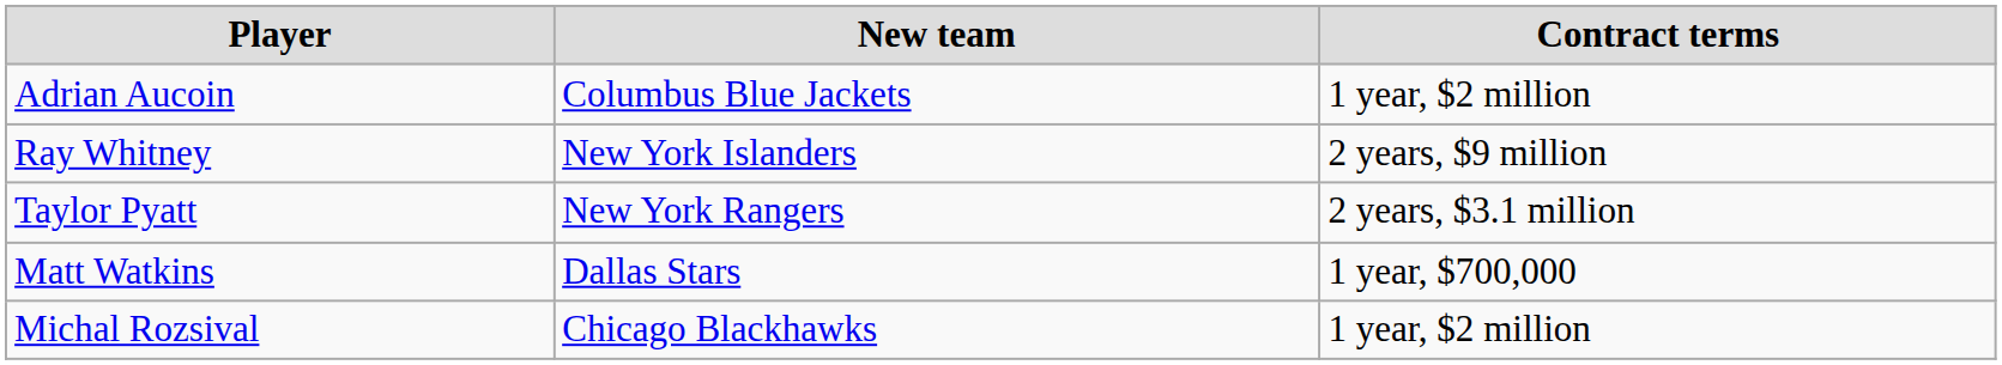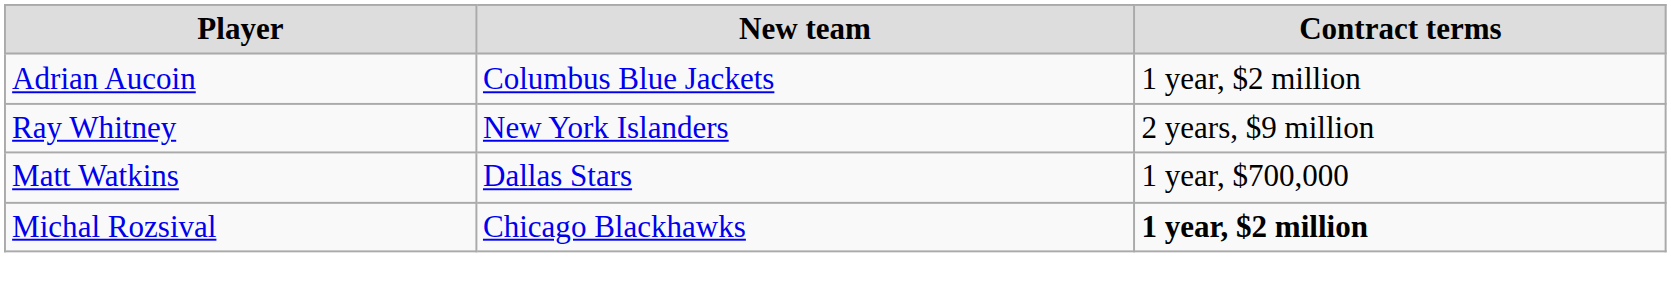 <table class="wikitable" width=97%>
 <tr align="center" bgcolor="#dddddd">
 <td><strong>Player</strong></td>
 <td><strong>New team</strong></td>
 <td><strong>Contract terms</strong></td>
 </tr>
 <tr>
 <td><a href='#'>Adrian Aucoin</a></td>
 <td><a href='#'>Columbus Blue Jackets</a></td>
 <td>1 year, $2 million</td>
 </tr>
 <tr>
 <td><a href='#'>Ray Whitney</a></td>
 <td><a href='#'>New York Islanders</a></td>
 <td>2 years, $9 million</td>
 </tr>
 <tr>
-<td><a href='#'>Taylor Pyatt</a></td>
-<td><a href='#'>New York Rangers</a></td>
-<td>2 years, $3.1 million</td>
-</tr>
-<tr>
 <td><a href='#'>Matt Watkins</a></td>
 <td><a href='#'>Dallas Stars</a></td>
 <td>1 year, $700,000</td>
 </tr>
 <tr>
 <td><a href='#'>Michal Rozsival</a></td>
 <td><a href='#'>Chicago Blackhawks</a></td>
-<td>1 year, $2 million</td>
+<td><strong>1 year, $2 million</strong></td>
 </tr>
 </table>
